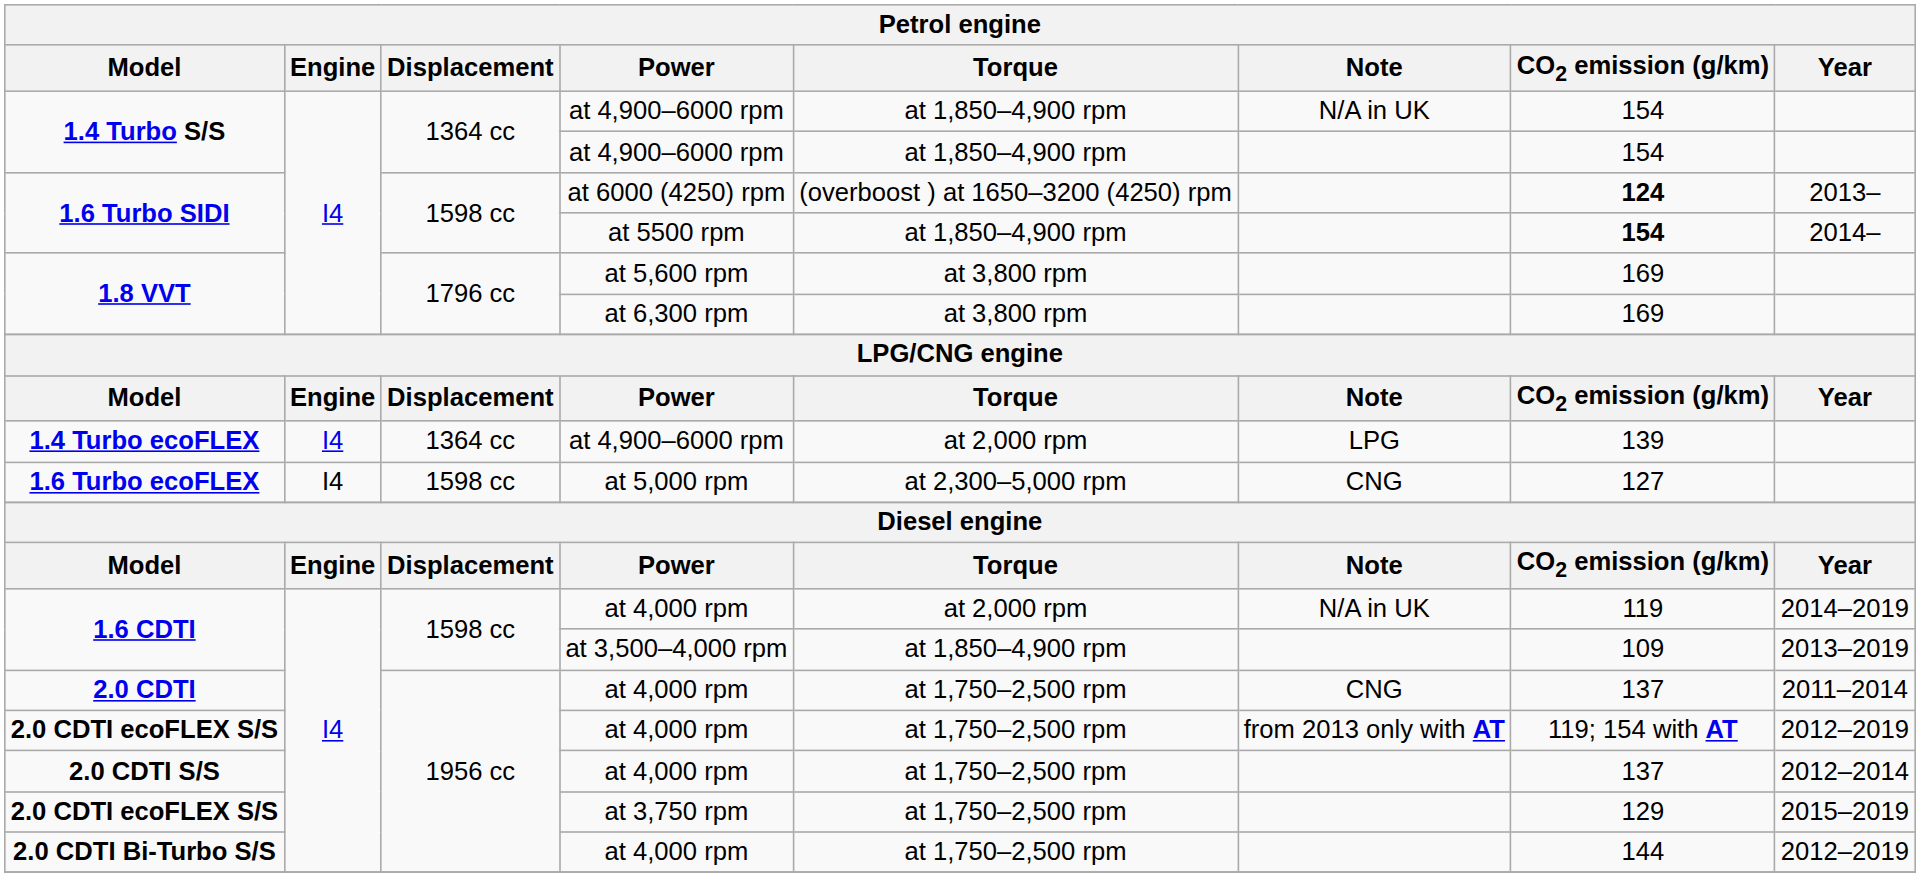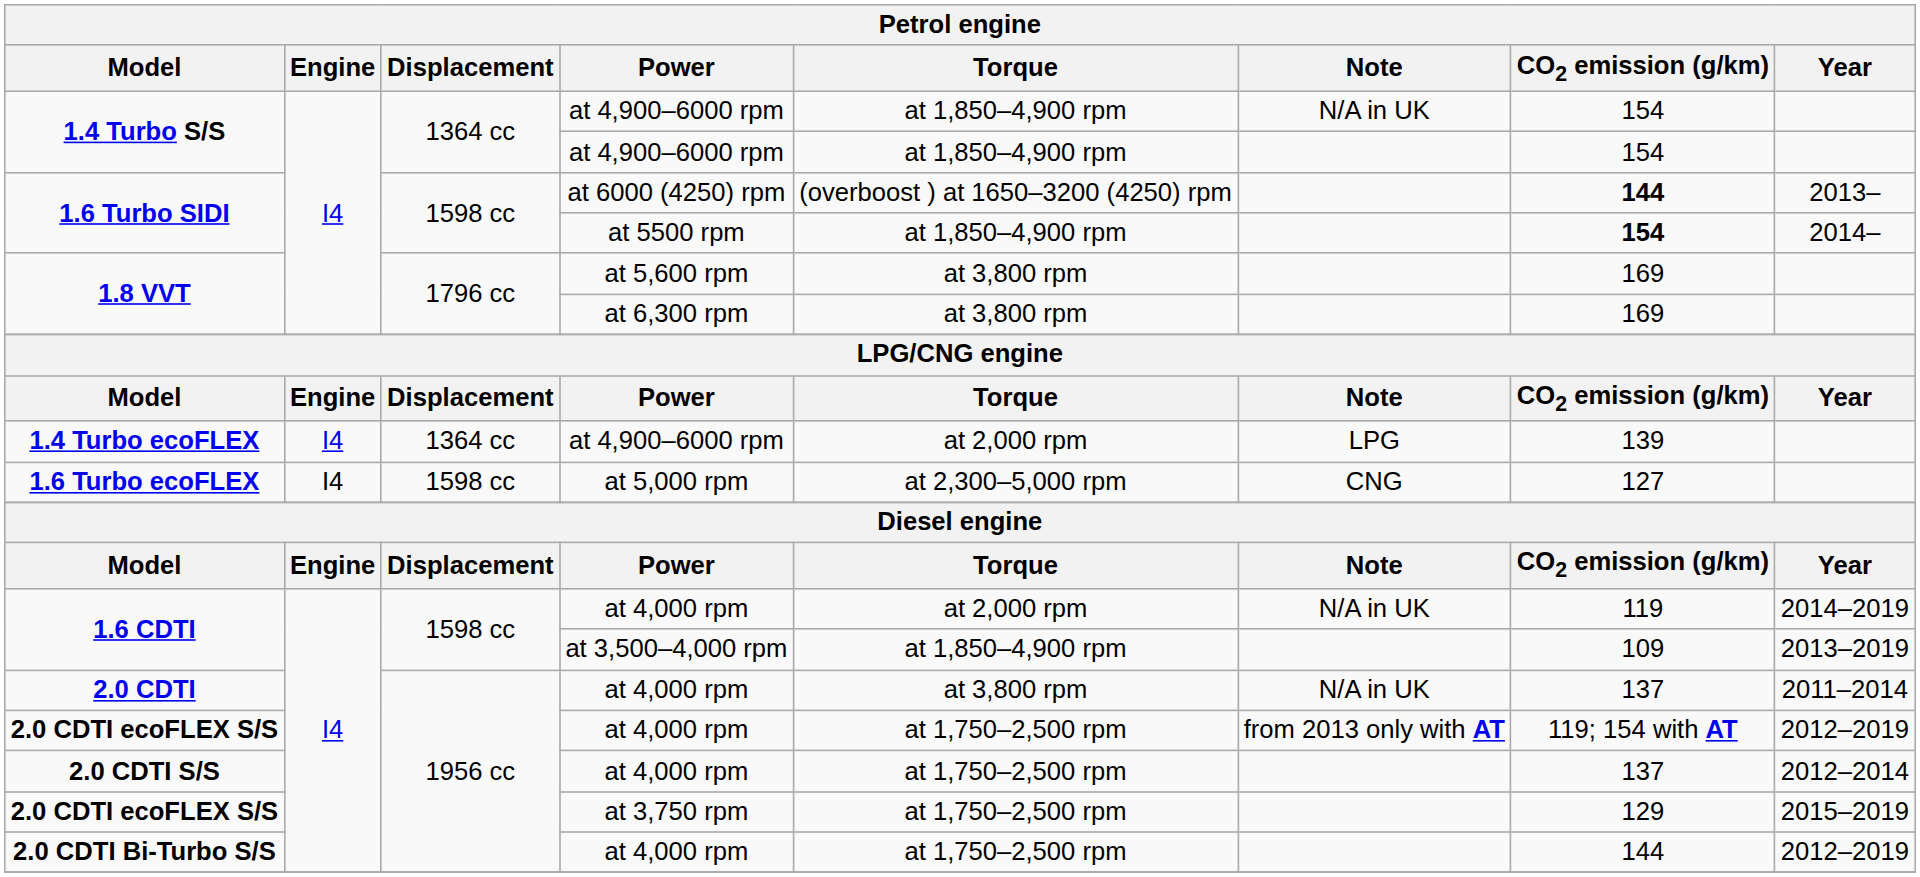 <table class="wikitable" style="text-align:center;">
 <tr>
 <th colspan=10>Petrol engine</th>
 </tr>
 <tr style="text-align:center; vertical-align:middle;">
 <th>Model</th>
 <th>Engine</th>
 <th>Displacement</th>
 <th>Power</th>
 <th>Torque</th>
 <th>Note</th>
 <th>CO<sub>2</sub> emission (g/km)</th>
 <th>Year</th>
 </tr>
 <tr>
 <td rowspan="2"><strong><a href='#'>1.4 Turbo</a> S/S</strong></td>
 <td rowspan="6"><a href='#'>I4</a></td>
 <td rowspan="2">1364 cc</td>
 <td> at 4,900–6000 rpm</td>
 <td> at 1,850–4,900 rpm</td>
 <td>N/A in UK</td>
 <td>154</td>
 <td></td>
 </tr>
 <tr>
 <td> at 4,900–6000 rpm</td>
 <td> at 1,850–4,900 rpm</td>
 <td></td>
 <td>154</td>
 <td></td>
 </tr>
 <tr>
 <td rowspan="2"><strong><a href='#'>1.6 Turbo SIDI</a></strong></td>
 <td rowspan="2">1598 cc</td>
 <td> at 6000 (4250) rpm</td>
 <td> (overboost ) at 1650–3200 (4250) rpm</td>
 <td></td>
-<td><strong>124</strong></td>
+<td><strong>144</strong></td>
 <td>2013–</td>
 </tr>
 <tr>
 <td> at 5500 rpm</td>
 <td> at 1,850–4,900 rpm</td>
 <td></td>
 <td><strong>154</strong></td>
 <td>2014–</td>
 </tr>
 <tr>
 <td rowspan="2"><strong><a href='#'>1.8 VVT</a></strong></td>
 <td rowspan="2">1796 cc</td>
 <td> at 5,600 rpm</td>
 <td> at 3,800 rpm</td>
 <td></td>
 <td>169</td>
 <td></td>
 </tr>
 <tr>
 <td> at 6,300 rpm</td>
 <td> at 3,800 rpm</td>
 <td></td>
 <td>169</td>
 <td></td>
 </tr>
 <tr>
 </tr>
 <tr>
 <th colspan=10>LPG/CNG engine</th>
 </tr>
 <tr style="text-align:center; vertical-align:middle;">
 <th>Model</th>
 <th>Engine</th>
 <th>Displacement</th>
 <th>Power</th>
 <th>Torque</th>
 <th>Note</th>
 <th>CO<sub>2</sub> emission (g/km)</th>
 <th>Year</th>
 </tr>
 <tr>
 <td><strong><a href='#'>1.4 Turbo ecoFLEX</a></strong></td>
 <td><a href='#'>I4</a></td>
 <td>1364 cc</td>
 <td> at 4,900–6000 rpm</td>
 <td> at 2,000 rpm</td>
 <td>LPG</td>
 <td>139</td>
 <td></td>
 </tr>
 <tr>
 <td><strong><a href='#'>1.6 Turbo ecoFLEX</a></strong></td>
 <td>I4</td>
 <td>1598 cc</td>
 <td> at 5,000 rpm</td>
 <td> at 2,300–5,000 rpm</td>
 <td>CNG</td>
 <td>127</td>
 <td></td>
 </tr>
 <tr>
 </tr>
 <tr>
 <th colspan=10>Diesel engine</th>
 </tr>
 <tr style="text-align:center; vertical-align:middle;">
 <th>Model</th>
 <th>Engine</th>
 <th>Displacement</th>
 <th>Power</th>
 <th>Torque</th>
 <th>Note</th>
 <th>CO<sub>2</sub> emission (g/km)</th>
 <th>Year</th>
 </tr>
 <tr>
 <td rowspan="2"><strong><a href='#'>1.6 CDTI</a></strong></td>
 <td rowspan="7"><a href='#'>I4</a></td>
 <td rowspan="2">1598 cc</td>
 <td> at 4,000 rpm</td>
 <td> at 2,000 rpm</td>
 <td>N/A in UK</td>
 <td>119</td>
 <td>2014–2019</td>
 </tr>
 <tr>
 <td> at 3,500–4,000 rpm</td>
 <td> at 1,850–4,900 rpm</td>
 <td></td>
 <td>109</td>
 <td>2013–2019</td>
 </tr>
 <tr>
 <td><strong><a href='#'>2.0 CDTI</a></strong></td>
 <td rowspan="5">1956 cc</td>
 <td> at 4,000 rpm</td>
-<td> at 1,750–2,500 rpm</td>
-<td>CNG</td>
+<td> at 3,800 rpm</td>
+<td>N/A in UK</td>
 <td>137</td>
 <td>2011–2014</td>
 </tr>
 <tr>
 <td><strong>2.0 CDTI ecoFLEX S/S</strong></td>
 <td> at 4,000 rpm</td>
 <td> at 1,750–2,500 rpm</td>
 <td>from 2013 only with <strong><a href='#'>AT</a></strong></td>
 <td>119; 154 with <strong><a href='#'>AT</a></strong></td>
 <td>2012–2019</td>
 </tr>
 <tr>
 <td><strong>2.0 CDTI S/S</strong></td>
 <td> at 4,000 rpm</td>
 <td> at 1,750–2,500 rpm</td>
 <td></td>
 <td>137</td>
 <td>2012–2014</td>
 </tr>
 <tr>
 <td><strong>2.0 CDTI ecoFLEX S/S</strong></td>
 <td> at 3,750 rpm</td>
 <td> at 1,750–2,500 rpm</td>
 <td></td>
 <td>129</td>
 <td>2015–2019</td>
 </tr>
 <tr>
 <td><strong>2.0 CDTI Bi-Turbo S/S</strong></td>
 <td> at 4,000 rpm</td>
 <td> at 1,750–2,500 rpm</td>
 <td></td>
 <td>144</td>
 <td>2012–2019</td>
 </tr>
 <tr>
 </tr>
 </table>
